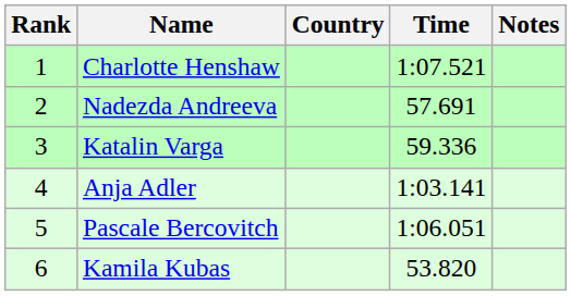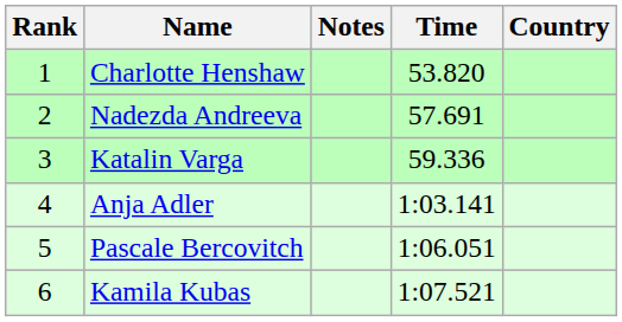 <table class="wikitable" style="text-align:center">
 <tr>
 <th>Rank</th>
 <th>Name</th>
+<th>Notes</th>
+<th>Time</th>
 <th>Country</th>
-<th>Time</th>
-<th>Notes</th>
 </tr>
 <tr bgcolor=bbffbb>
 <td>1</td>
 <td align="left"><a href='#'>Charlotte Henshaw</a></td>
+<td></td>
+<td>53.820</td>
 <td align="left"></td>
-<td>1:07.521</td>
-<td></td>
 </tr>
 <tr bgcolor=bbffbb>
 <td>2</td>
 <td align="left"><a href='#'>Nadezda Andreeva</a></td>
+<td></td>
+<td>57.691</td>
 <td align="left"></td>
-<td>57.691</td>
-<td></td>
 </tr>
 <tr bgcolor=bbffbb>
 <td>3</td>
 <td align="left"><a href='#'>Katalin Varga</a></td>
+<td></td>
+<td>59.336</td>
 <td align="left"></td>
-<td>59.336</td>
-<td></td>
 </tr>
 <tr bgcolor=ddffdd>
 <td>4</td>
 <td align="left"><a href='#'>Anja Adler</a></td>
+<td></td>
+<td>1:03.141</td>
 <td align="left"></td>
-<td>1:03.141</td>
-<td></td>
 </tr>
 <tr bgcolor=ddffdd>
 <td>5</td>
 <td align="left"><a href='#'>Pascale Bercovitch</a></td>
+<td></td>
+<td>1:06.051</td>
 <td align="left"></td>
-<td>1:06.051</td>
-<td></td>
 </tr>
 <tr bgcolor=ddffdd>
 <td>6</td>
 <td align="left"><a href='#'>Kamila Kubas</a></td>
+<td></td>
+<td>1:07.521</td>
 <td align="left"></td>
-<td>53.820</td>
-<td></td>
 </tr>
 </table>
